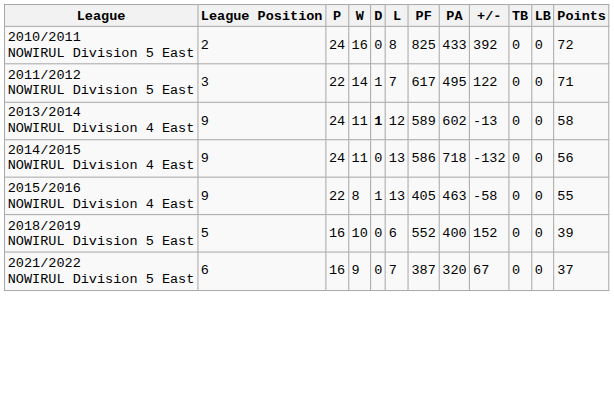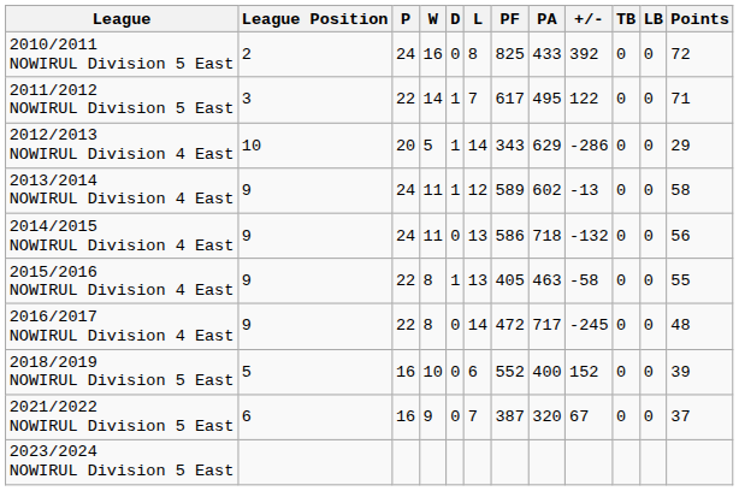 <table class="wikitable">
 <tr>
 <th>League</th>
 <th>League Position</th>
 <th>P</th>
 <th>W</th>
 <th>D</th>
 <th>L</th>
 <th>PF</th>
 <th>PA</th>
 <th>+/-</th>
 <th>TB</th>
 <th>LB</th>
 <th>Points</th>
 </tr>
 <tr>
 <td>2010/2011<br>NOWIRUL Division 5 East</td>
 <td>2</td>
 <td>24</td>
 <td>16</td>
 <td>0</td>
 <td>8</td>
 <td>825</td>
 <td>433</td>
 <td>392</td>
 <td>0</td>
 <td>0</td>
 <td>72</td>
 </tr>
 <tr>
 <td>2011/2012<br>NOWIRUL Division 5 East</td>
 <td>3</td>
 <td>22</td>
 <td>14</td>
 <td>1</td>
 <td>7</td>
 <td>617</td>
 <td>495</td>
 <td>122</td>
 <td>0</td>
 <td>0</td>
 <td>71</td>
 </tr>
 <tr>
+<td>2012/2013<br>NOWIRUL Division 4 East</td>
+<td>10</td>
+<td>20</td>
+<td>5</td>
+<td>1</td>
+<td>14</td>
+<td>343</td>
+<td>629</td>
+<td>-286</td>
+<td>0</td>
+<td>0</td>
+<td>29</td>
+</tr>
+<tr>
 <td>2013/2014<br>NOWIRUL Division 4 East</td>
 <td>9</td>
 <td>24</td>
 <td>11</td>
-<td><strong>1</strong></td>
+<td>1</td>
 <td>12</td>
 <td>589</td>
 <td>602</td>
 <td>-13</td>
 <td>0</td>
 <td>0</td>
 <td>58</td>
 </tr>
 <tr>
 <td>2014/2015<br>NOWIRUL Division 4 East</td>
 <td>9</td>
 <td>24</td>
 <td>11</td>
 <td>0</td>
 <td>13</td>
 <td>586</td>
 <td>718</td>
 <td>-132</td>
 <td>0</td>
 <td>0</td>
 <td>56</td>
 </tr>
 <tr>
 <td>2015/2016<br>NOWIRUL Division 4 East</td>
 <td>9</td>
 <td>22</td>
 <td>8</td>
 <td>1</td>
 <td>13</td>
 <td>405</td>
 <td>463</td>
 <td>-58</td>
 <td>0</td>
 <td>0</td>
 <td>55</td>
 </tr>
 <tr>
+<td>2016/2017<br>NOWIRUL Division 4 East</td>
+<td>9</td>
+<td>22</td>
+<td>8</td>
+<td>0</td>
+<td>14</td>
+<td>472</td>
+<td>717</td>
+<td>-245</td>
+<td>0</td>
+<td>0</td>
+<td>48</td>
+</tr>
+<tr>
 <td>2018/2019<br>NOWIRUL Division 5 East</td>
 <td>5</td>
 <td>16</td>
 <td>10</td>
 <td>0</td>
 <td>6</td>
 <td>552</td>
 <td>400</td>
 <td>152</td>
 <td>0</td>
 <td>0</td>
 <td>39</td>
 </tr>
 <tr>
 <td>2021/2022<br>NOWIRUL Division 5 East</td>
 <td>6</td>
 <td>16</td>
 <td>9</td>
 <td>0</td>
 <td>7</td>
 <td>387</td>
 <td>320</td>
 <td>67</td>
 <td>0</td>
 <td>0</td>
 <td>37</td>
 </tr>
+<tr>
+<td>2023/2024<br>NOWIRUL Division 5 East</td>
+<td></td>
+<td></td>
+<td></td>
+<td></td>
+<td></td>
+<td></td>
+<td></td>
+<td></td>
+<td></td>
+<td></td>
+<td></td>
+</tr>
 </table>
